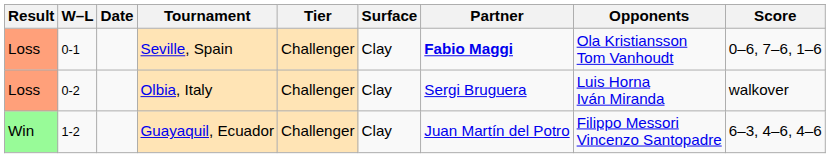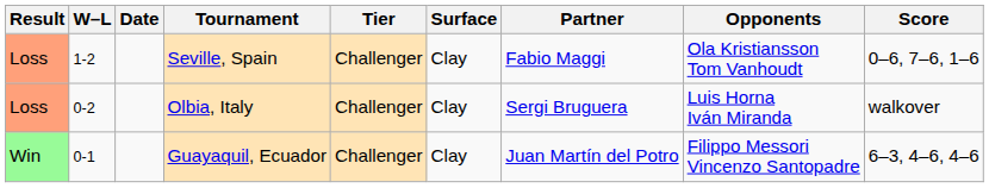 <table class="sortable wikitable">
 <tr>
 <th>Result</th>
 <th class="unsortable">W–L</th>
 <th>Date</th>
 <th>Tournament</th>
 <th>Tier</th>
 <th>Surface</th>
 <th>Partner</th>
 <th>Opponents</th>
 <th class="unsortable">Score</th>
 </tr>
 <tr>
 <td style="background:#ffa07a;">Loss</td>
-<td><small>0-1</small></td>
+<td><small>1-2</small></td>
 <td></td>
 <td style="background:moccasin;"><a href='#'>Seville</a>, Spain</td>
 <td style="background:moccasin;">Challenger</td>
 <td>Clay</td>
-<td><strong> <a href='#'>Fabio Maggi</a></strong></td>
+<td> <a href='#'>Fabio Maggi</a></td>
 <td> <a href='#'>Ola Kristiansson</a> <br>  <a href='#'>Tom Vanhoudt</a></td>
 <td>0–6, 7–6, 1–6</td>
 </tr>
 <tr>
 <td style="background:#ffa07a;">Loss</td>
 <td><small>0-2</small></td>
 <td></td>
 <td style="background:moccasin;"><a href='#'>Olbia</a>, Italy</td>
 <td style="background:moccasin;">Challenger</td>
 <td>Clay</td>
 <td> <a href='#'>Sergi Bruguera</a></td>
 <td> <a href='#'>Luis Horna</a> <br>  <a href='#'>Iván Miranda</a></td>
 <td>walkover</td>
 </tr>
 <tr>
 <td style="background:#98fb98;">Win</td>
-<td><small>1-2</small></td>
+<td><small>0-1</small></td>
 <td></td>
 <td style="background:moccasin;"><a href='#'>Guayaquil</a>, Ecuador</td>
 <td style="background:moccasin;">Challenger</td>
 <td>Clay</td>
 <td> <a href='#'>Juan Martín del Potro</a></td>
 <td> <a href='#'>Filippo Messori</a> <br>  <a href='#'>Vincenzo Santopadre</a></td>
 <td>6–3, 4–6, 4–6</td>
 </tr>
 </table>
